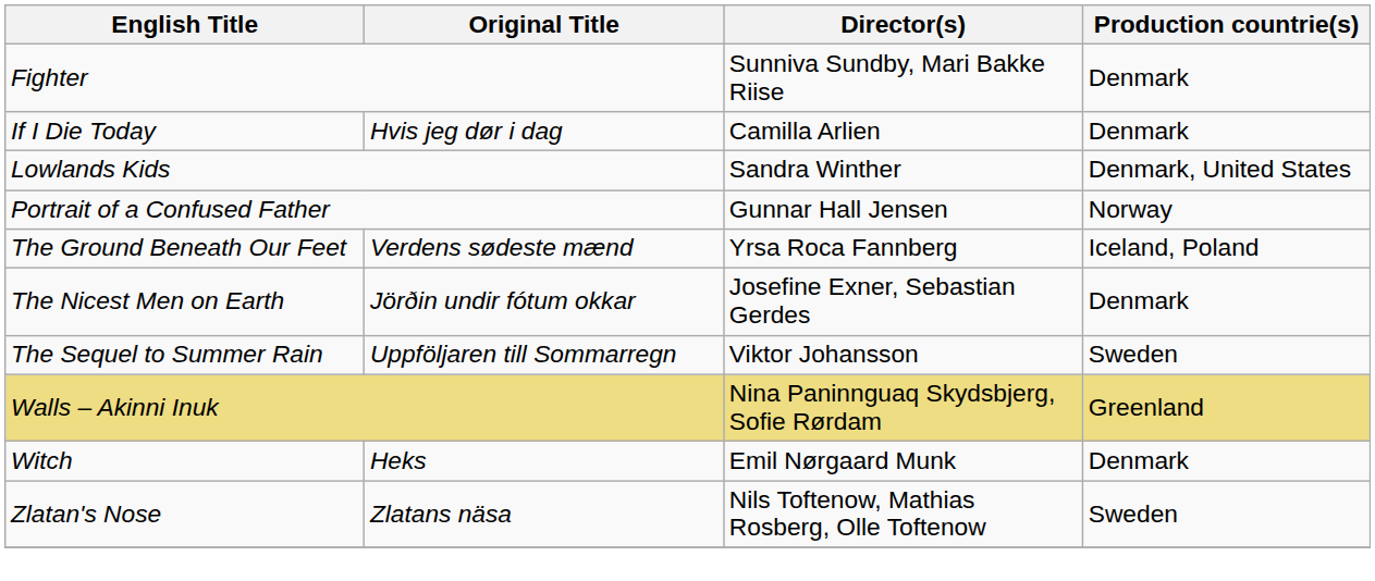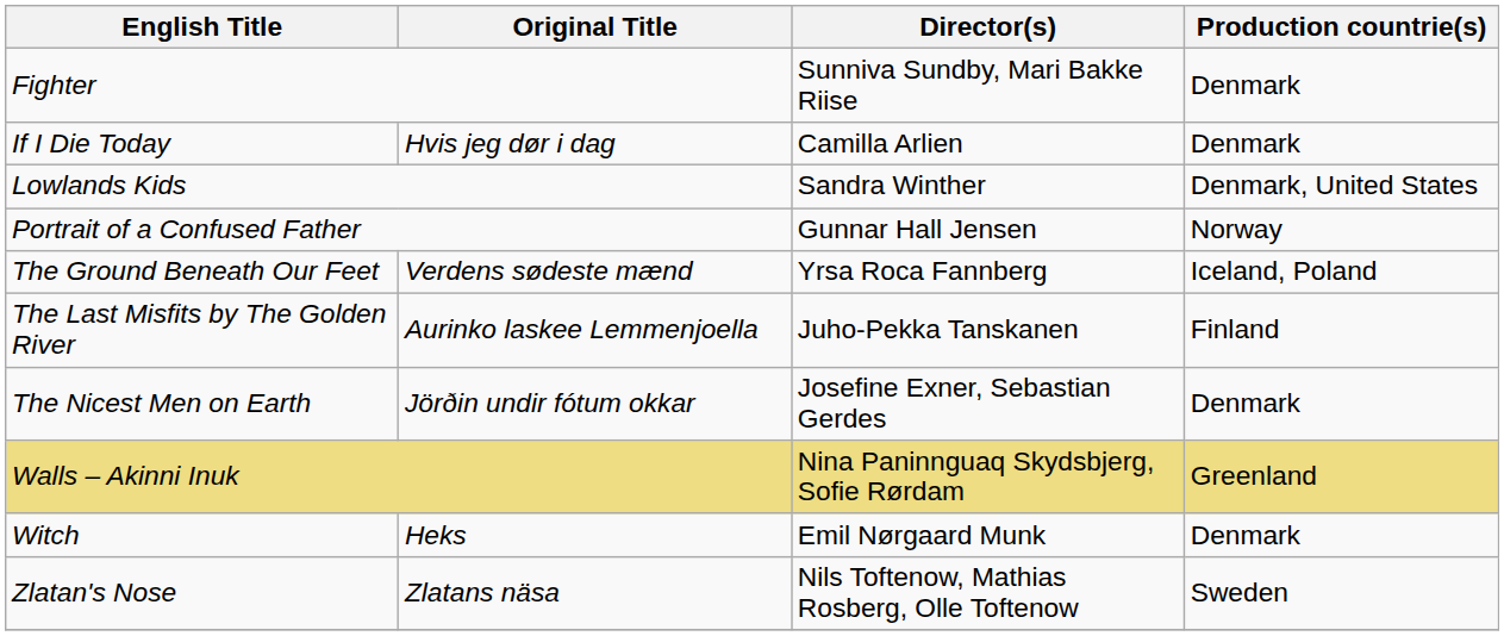 <table class="wikitable" style="width:100%; margin-bottom:4px">
 <tr>
 <th scope="col" width="25%">English Title</th>
 <th scope="col" width="25%">Original Title</th>
 <th scope="col" width="25%">Director(s)</th>
 <th scope="col" width="20%">Production countrie(s)</th>
 </tr>
 <tr>
 <td colspan="2"><em>Fighter</em></td>
 <td>Sunniva Sundby, Mari Bakke Riise</td>
 <td>Denmark</td>
 </tr>
 <tr>
 <td><em>If I Die Today</em></td>
 <td><em>Hvis jeg dør i dag</em></td>
 <td>Camilla Arlien</td>
 <td>Denmark</td>
 </tr>
 <tr>
 <td colspan="2"><em>Lowlands Kids</em></td>
 <td>Sandra Winther</td>
 <td>Denmark, United States</td>
 </tr>
 <tr>
 <td colspan="2"><em>Portrait of a Confused Father</em></td>
 <td>Gunnar Hall Jensen</td>
 <td>Norway</td>
 </tr>
 <tr>
 <td><em>The Ground Beneath Our Feet</em></td>
 <td><em>Verdens sødeste mænd</em></td>
 <td>Yrsa Roca Fannberg</td>
 <td>Iceland, Poland</td>
 </tr>
 <tr>
+<td><em>The Last Misfits by The Golden River</em></td>
+<td><em>Aurinko laskee Lemmenjoella</em></td>
+<td>Juho-Pekka Tanskanen</td>
+<td>Finland</td>
+</tr>
+<tr>
 <td><em>The Nicest Men on Earth</em></td>
 <td><em>Jörðin undir fótum okkar</em></td>
 <td>Josefine Exner, Sebastian Gerdes</td>
 <td>Denmark</td>
-</tr>
-<tr>
-<td><em>The Sequel to Summer Rain</em></td>
-<td><em>Uppföljaren till Sommarregn</em></td>
-<td>Viktor Johansson</td>
-<td>Sweden</td>
 </tr>
 <tr style="background:#EEDD82">
 <td colspan="2"><em>Walls – Akinni Inuk</em></td>
 <td>Nina Paninnguaq Skydsbjerg, Sofie Rørdam</td>
 <td>Greenland</td>
 </tr>
 <tr>
 <td><em>Witch</em></td>
 <td><em>Heks</em></td>
 <td>Emil Nørgaard Munk</td>
 <td>Denmark</td>
 </tr>
 <tr>
 <td><em>Zlatan's Nose</em></td>
 <td><em>Zlatans näsa</em></td>
 <td>Nils Toftenow, Mathias Rosberg, Olle Toftenow</td>
 <td>Sweden</td>
 </tr>
 <tr>
 </tr>
 </table>
